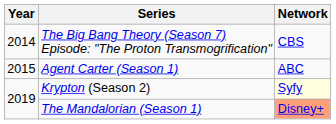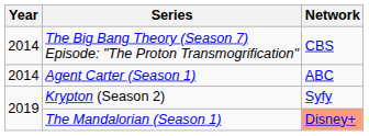 <table class="wikitable sortable">
 <tr>
 <th>Year</th>
 <th>Series</th>
 <th>Network</th>
 </tr>
 <tr>
 <td>2014</td>
 <td><em><a href='#'>The Big Bang Theory (Season 7)</a></em><br><em>Episode: "The Proton Transmogrification"</em></td>
 <td><a href='#'>CBS</a></td>
 </tr>
 <tr>
-<td>2015</td>
+<td>2014</td>
 <td><em><a href='#'>Agent Carter (Season 1)</a></em></td>
 <td><a href='#'>ABC</a></td>
 </tr>
 <tr>
 <td rowspan="2">2019</td>
 <td><em><a href='#'>Krypton</a></em> (Season 2)</td>
-<td style="background: lightyellow;"><a href='#'>Syfy</a></td>
+<td><a href='#'>Syfy</a></td>
 </tr>
 <tr>
 <td><em><a href='#'>The Mandalorian (Season 1)</a></em></td>
 <td style="background: lightsalmon;"><a href='#'>Disney+</a></td>
 </tr>
 </table>
